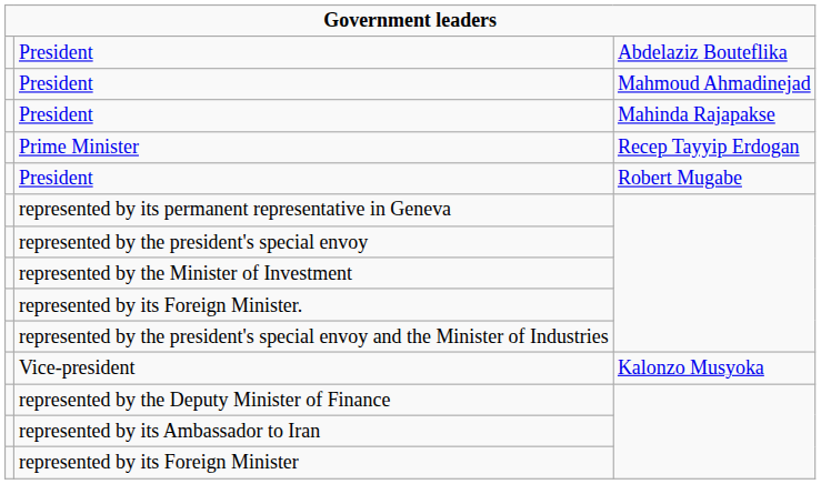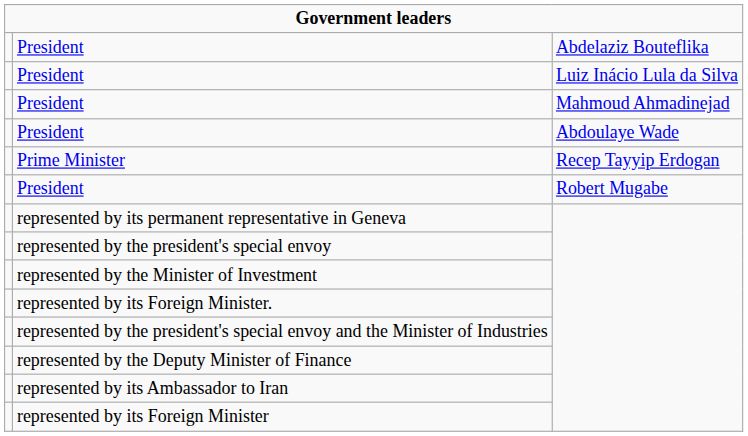 <table class="wikitable">
 <tr align=center>
 <td colspan="3"><strong>Government leaders</strong></td>
 </tr>
 <tr>
 <td></td>
 <td><a href='#'>President</a></td>
 <td><a href='#'>Abdelaziz Bouteflika</a></td>
 </tr>
 <tr>
 <td></td>
 <td><a href='#'>President</a></td>
+<td><a href='#'>Luiz Inácio Lula da Silva</a></td>
+</tr>
+<tr>
+<td></td>
+<td><a href='#'>President</a></td>
 <td><a href='#'>Mahmoud Ahmadinejad</a></td>
 </tr>
 <tr>
 <td></td>
 <td><a href='#'>President</a></td>
-<td><a href='#'>Mahinda Rajapakse</a></td>
+<td><a href='#'>Abdoulaye Wade</a></td>
 </tr>
 <tr>
 <td></td>
 <td><a href='#'>Prime Minister</a></td>
 <td><a href='#'>Recep Tayyip Erdogan</a></td>
 </tr>
 <tr>
 <td></td>
 <td><a href='#'>President</a></td>
 <td><a href='#'>Robert Mugabe</a></td>
 </tr>
 <tr>
 <td></td>
 <td>represented by its permanent representative in Geneva</td>
 </tr>
 <tr>
 <td></td>
 <td>represented by the president's special envoy </td>
 </tr>
 <tr>
 <td></td>
 <td>represented by the  Minister of Investment</td>
 </tr>
 <tr>
 <td></td>
 <td>represented by its Foreign Minister.</td>
 </tr>
 <tr>
 <td></td>
 <td>represented by the president's special envoy and the Minister of Industries</td>
 </tr>
 <tr>
 <td></td>
-<td>Vice-president</td>
-<td><a href='#'>Kalonzo Musyoka</a></td>
-</tr>
-<tr>
-<td></td>
 <td>represented by the Deputy Minister of Finance</td>
 </tr>
 <tr>
 <td></td>
 <td>represented by its Ambassador to Iran</td>
 </tr>
 <tr>
 <td></td>
 <td>represented by its Foreign Minister</td>
 </tr>
 </table>
